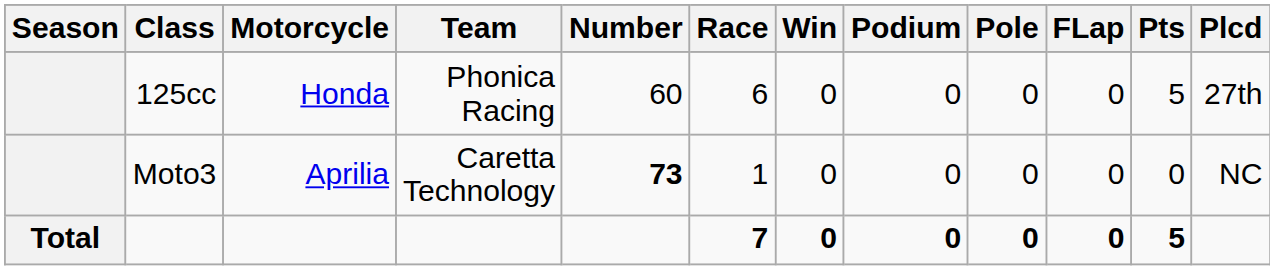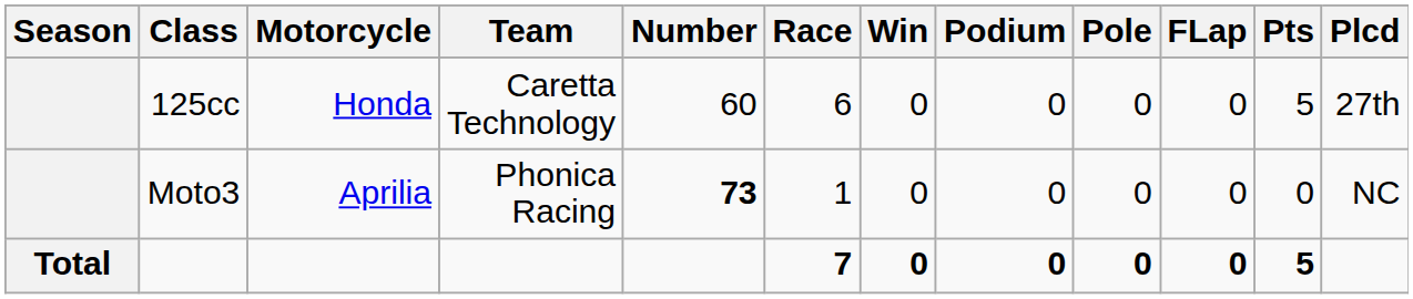 <table class="wikitable" style=text-align:right>
 <tr>
 <th>Season</th>
 <th>Class</th>
 <th>Motorcycle</th>
 <th>Team</th>
 <th>Number</th>
 <th>Race</th>
 <th>Win</th>
 <th>Podium</th>
 <th>Pole</th>
 <th>FLap</th>
 <th>Pts</th>
 <th>Plcd</th>
 </tr>
 <tr>
 <th></th>
 <td>125cc</td>
 <td><a href='#'>Honda</a></td>
-<td>Phonica Racing</td>
+<td>Caretta Technology</td>
 <td>60</td>
 <td>6</td>
 <td>0</td>
 <td>0</td>
 <td>0</td>
 <td>0</td>
 <td>5</td>
 <td>27th</td>
 </tr>
 <tr>
 <th></th>
 <td>Moto3</td>
 <td><a href='#'>Aprilia</a></td>
-<td>Caretta Technology</td>
+<td>Phonica Racing</td>
 <td><strong>73</strong></td>
 <td>1</td>
 <td>0</td>
 <td>0</td>
 <td>0</td>
 <td>0</td>
 <td>0</td>
 <td>NC</td>
 </tr>
 <tr>
 <th>Total</th>
 <td></td>
 <td></td>
 <td></td>
 <td></td>
 <td><strong>7</strong></td>
 <td><strong>0</strong></td>
 <td><strong>0</strong></td>
 <td><strong>0</strong></td>
 <td><strong>0</strong></td>
 <td><strong>5</strong></td>
 <td></td>
 </tr>
 </table>
